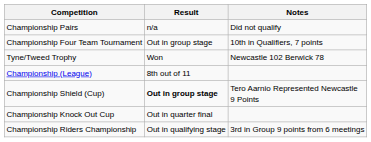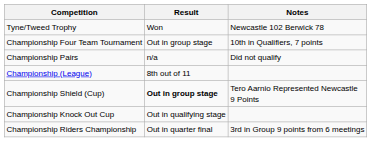 <table class="wikitable">
 <tr>
 <th><small>Competition</small></th>
 <th><small>Result</small></th>
 <th><small>Notes</small></th>
 </tr>
 <tr>
-<td><small>Championship Pairs</small></td>
-<td><small>n/a</small></td>
-<td><small>Did not qualify</small></td>
+<td><small>Tyne/Tweed Trophy</small></td>
+<td><small>Won</small></td>
+<td><small>Newcastle 102 Berwick 78</small></td>
 </tr>
 <tr>
 <td><small>Championship Four Team Tournament</small></td>
 <td><small>Out in group stage</small></td>
 <td><small>10th in Qualifiers, 7 points</small></td>
 </tr>
 <tr>
-<td><small>Tyne/Tweed Trophy</small></td>
-<td><small>Won</small></td>
-<td><small>Newcastle 102 Berwick 78</small></td>
+<td><small>Championship Pairs</small></td>
+<td><small>n/a</small></td>
+<td><small>Did not qualify</small></td>
 </tr>
 <tr>
 <td><a href='#'><small>Championship (League)</small></a></td>
 <td><small>8th out of 11</small></td>
 <td></td>
 </tr>
 <tr>
 <td><small>Championship Shield (Cup)</small></td>
 <td><strong><small>Out in group stage</small></strong></td>
 <td><small>Tero Aarnio Represented Newcastle</small><br><small>9 Points</small></td>
 </tr>
 <tr>
 <td><small>Championship Knock Out Cup</small></td>
-<td><small>Out in quarter final</small></td>
+<td><small>Out in qualifying stage</small></td>
 <td></td>
 </tr>
 <tr>
 <td><small>Championship Riders Championship</small></td>
-<td><small>Out in qualifying stage</small></td>
+<td><small>Out in quarter final</small></td>
 <td><small>3rd in Group 9 points from 6 meetings</small></td>
 </tr>
 </table>
